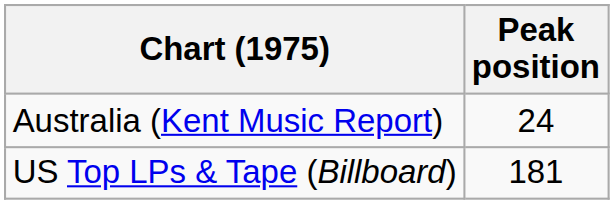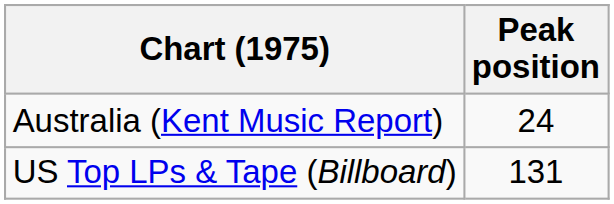 <table class="wikitable">
 <tr>
 <th>Chart (1975)</th>
 <th>Peak<br>position</th>
 </tr>
 <tr>
 <td>Australia (<a href='#'>Kent Music Report</a>)</td>
 <td style="text-align:center;">24</td>
 </tr>
 <tr>
 <td>US <a href='#'>Top LPs & Tape</a> (<em>Billboard</em>)</td>
-<td align="center">181</td>
+<td align="center">131</td>
 </tr>
 </table>
